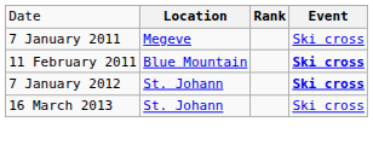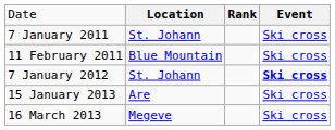 <table class="wikitable sortable" style="font-size:90%" style="text-align:center">
 <tr>
 <td>Date</td>
 <th>Location</th>
 <th>Rank</th>
 <th>Event</th>
 </tr>
 <tr>
 <td>7 January 2011</td>
-<td><a href='#'>Megeve</a></td>
+<td><a href='#'>St. Johann</a></td>
 <td></td>
 <td><a href='#'>Ski cross</a></td>
 </tr>
 <tr>
 <td>11 February 2011</td>
 <td><a href='#'>Blue Mountain</a></td>
 <td></td>
-<td><strong><a href='#'>Ski cross</a></strong></td>
+<td><a href='#'>Ski cross</a></td>
 </tr>
 <tr>
 <td>7 January 2012</td>
 <td><a href='#'>St. Johann</a></td>
 <td></td>
 <td><strong><a href='#'>Ski cross</a></strong></td>
 </tr>
 <tr>
+<td>15 January 2013</td>
+<td><a href='#'>Are</a></td>
+<td></td>
+<td><a href='#'>Ski cross</a></td>
+</tr>
+<tr>
 <td>16 March 2013</td>
-<td><a href='#'>St. Johann</a></td>
+<td><a href='#'>Megeve</a></td>
 <td></td>
 <td><a href='#'>Ski cross</a></td>
 </tr>
 </table>
